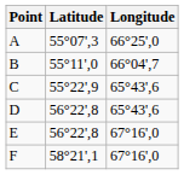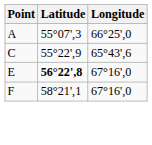 <table class="wikitable" align=right>
 <tr class="hintergrundfarbe5">
 <th>Point</th>
 <th>Latitude</th>
 <th>Longitude</th>
 </tr>
 <tr>
 <td>A</td>
 <td>55°07',3</td>
 <td>66°25',0</td>
 </tr>
 <tr>
-<td>B</td>
-<td>55°11',0</td>
-<td>66°04',7</td>
-</tr>
-<tr>
 <td>C</td>
 <td>55°22',9</td>
 <td>65°43',6</td>
 </tr>
 <tr>
-<td>D</td>
-<td>56°22',8</td>
-<td>65°43',6</td>
-</tr>
-<tr>
 <td>E</td>
-<td>56°22',8</td>
+<td><strong>56°22',8</strong></td>
 <td>67°16',0</td>
 </tr>
 <tr>
 <td>F</td>
 <td>58°21',1</td>
 <td>67°16',0</td>
 </tr>
 </table>
